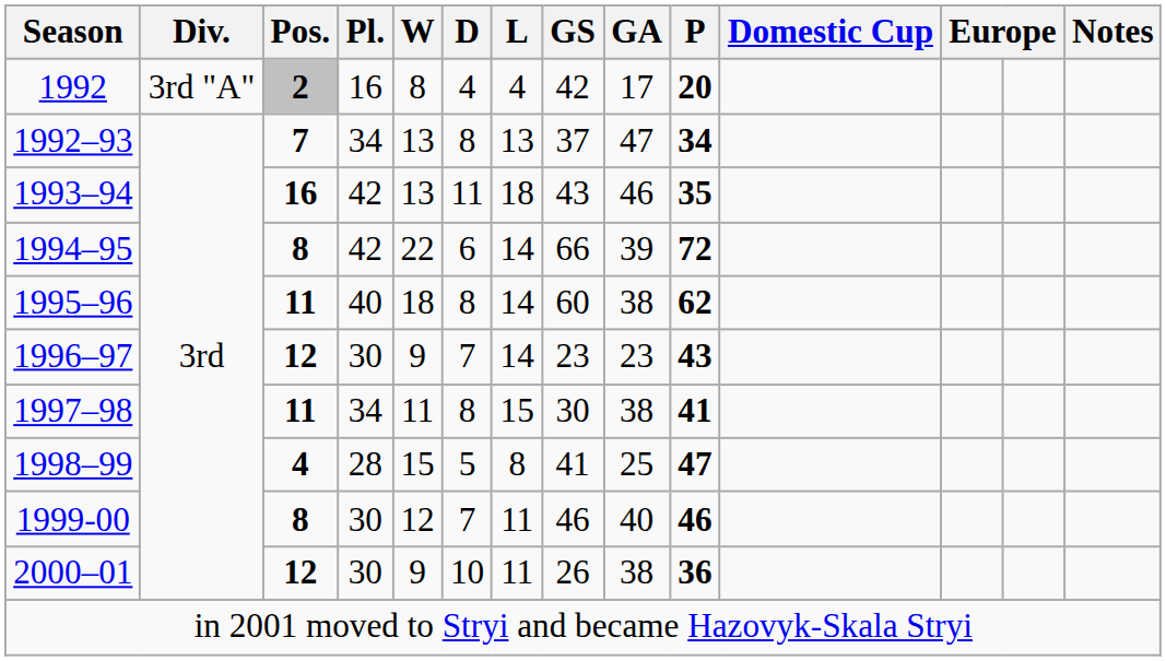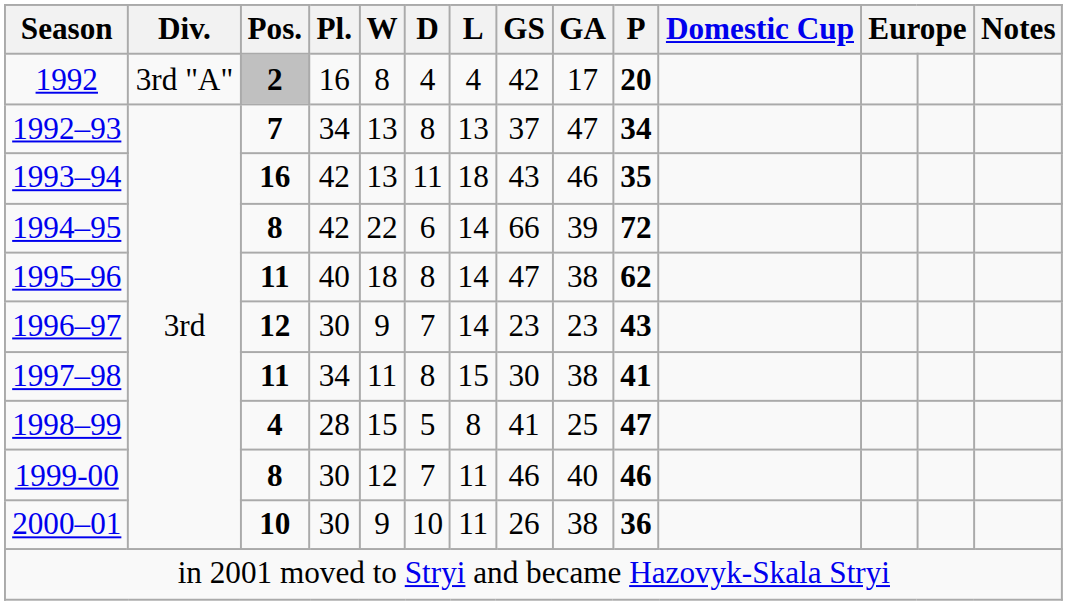 <table class="wikitable">
 <tr>
 <th>Season</th>
 <th>Div.</th>
 <th>Pos.</th>
 <th>Pl.</th>
 <th>W</th>
 <th>D</th>
 <th>L</th>
 <th>GS</th>
 <th>GA</th>
 <th>P</th>
 <th><a href='#'>Domestic Cup</a></th>
 <th colspan=2>Europe</th>
 <th>Notes</th>
 </tr>
 <tr>
 <td align=center><a href='#'>1992</a></td>
 <td align=center>3rd "A"<br></td>
 <td align=center bgcolor=silver><strong>2</strong></td>
 <td align=center>16</td>
 <td align=center>8</td>
 <td align=center>4</td>
 <td align=center>4</td>
 <td align=center>42</td>
 <td align=center>17</td>
 <td align=center><strong>20</strong></td>
 <td align=center></td>
 <td align=center></td>
 <td align=center></td>
 <td align=center></td>
 </tr>
 <tr>
 <td align=center><a href='#'>1992–93</a></td>
 <td align=center rowspan=9>3rd<br></td>
 <td align=center><strong>7</strong></td>
 <td align=center>34</td>
 <td align=center>13</td>
 <td align=center>8</td>
 <td align=center>13</td>
 <td align=center>37</td>
 <td align=center>47</td>
 <td align=center><strong>34</strong></td>
 <td align=center></td>
 <td align=center></td>
 <td align=center></td>
 <td align=center></td>
 </tr>
 <tr>
 <td align=center><a href='#'>1993–94</a></td>
 <td align=center><strong>16</strong></td>
 <td align=center>42</td>
 <td align=center>13</td>
 <td align=center>11</td>
 <td align=center>18</td>
 <td align=center>43</td>
 <td align=center>46</td>
 <td align=center><strong>35</strong></td>
 <td align=center></td>
 <td align=center></td>
 <td align=center></td>
 <td align=center></td>
 </tr>
 <tr>
 <td align=center><a href='#'>1994–95</a></td>
 <td align=center><strong>8</strong></td>
 <td align=center>42</td>
 <td align=center>22</td>
 <td align=center>6</td>
 <td align=center>14</td>
 <td align=center>66</td>
 <td align=center>39</td>
 <td align=center><strong>72</strong></td>
 <td align=center></td>
 <td align=center></td>
 <td align=center></td>
 <td align=center></td>
 </tr>
 <tr>
 <td align=center><a href='#'>1995–96</a></td>
 <td align=center><strong>11</strong></td>
 <td align=center>40</td>
 <td align=center>18</td>
 <td align=center>8</td>
 <td align=center>14</td>
-<td align=center>60</td>
+<td align=center>47</td>
 <td align=center>38</td>
 <td align=center><strong>62</strong></td>
 <td align=center></td>
 <td align=center></td>
 <td align=center></td>
 <td align=center></td>
 </tr>
 <tr>
 <td align=center><a href='#'>1996–97</a></td>
 <td align=center><strong>12</strong></td>
 <td align=center>30</td>
 <td align=center>9</td>
 <td align=center>7</td>
 <td align=center>14</td>
 <td align=center>23</td>
 <td align=center>23</td>
 <td align=center><strong>43</strong></td>
 <td align=center></td>
 <td align=center></td>
 <td align=center></td>
 <td align=center></td>
 </tr>
 <tr>
 <td align=center><a href='#'>1997–98</a></td>
 <td align=center><strong>11</strong></td>
 <td align=center>34</td>
 <td align=center>11</td>
 <td align=center>8</td>
 <td align=center>15</td>
 <td align=center>30</td>
 <td align=center>38</td>
 <td align=center><strong>41</strong></td>
 <td align=center></td>
 <td align=center></td>
 <td align=center></td>
 <td align=center></td>
 </tr>
 <tr>
 <td align=center><a href='#'>1998–99</a></td>
 <td align=center><strong>4</strong></td>
 <td align=center>28</td>
 <td align=center>15</td>
 <td align=center>5</td>
 <td align=center>8</td>
 <td align=center>41</td>
 <td align=center>25</td>
 <td align=center><strong>47</strong></td>
 <td align=center></td>
 <td align=center></td>
 <td align=center></td>
 <td align=center></td>
 </tr>
 <tr>
 <td align=center><a href='#'>1999-00</a></td>
 <td align=center><strong>8</strong></td>
 <td align=center>30</td>
 <td align=center>12</td>
 <td align=center>7</td>
 <td align=center>11</td>
 <td align=center>46</td>
 <td align=center>40</td>
 <td align=center><strong>46</strong></td>
 <td align=center></td>
 <td align=center></td>
 <td align=center></td>
 <td align=center></td>
 </tr>
 <tr>
 <td align=center><a href='#'>2000–01</a></td>
-<td align=center><strong>12</strong></td>
+<td align=center><strong>10</strong></td>
 <td align=center>30</td>
 <td align=center>9</td>
 <td align=center>10</td>
 <td align=center>11</td>
 <td align=center>26</td>
 <td align=center>38</td>
 <td align=center><strong>36</strong></td>
 <td align=center></td>
 <td align=center></td>
 <td align=center></td>
 <td align=center></td>
 </tr>
 <tr>
 <td align=center colspan=14>in 2001 moved to <a href='#'>Stryi</a> and became <a href='#'>Hazovyk-Skala Stryi</a></td>
 </tr>
 </table>
